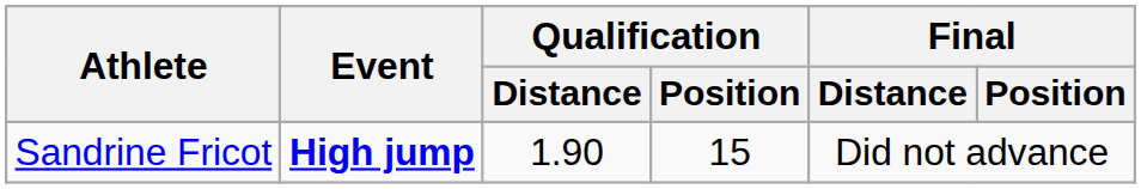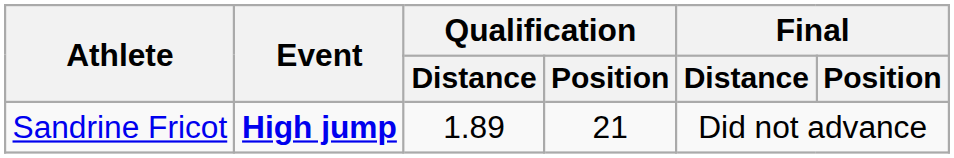 <table class="wikitable" style="font-size:90%">
 <tr>
 <th rowspan="2">Athlete</th>
 <th rowspan="2">Event</th>
 <th colspan="2">Qualification</th>
 <th colspan="2">Final</th>
 </tr>
 <tr style="font-size:95%">
 <th>Distance</th>
 <th>Position</th>
 <th>Distance</th>
 <th>Position</th>
 </tr>
 <tr align=center>
 <td align=left><a href='#'>Sandrine Fricot</a></td>
 <td align=left><strong><a href='#'>High jump</a></strong></td>
-<td>1.90</td>
-<td>15</td>
+<td>1.89</td>
+<td>21</td>
 <td colspan=2>Did not advance</td>
 </tr>
 </table>
